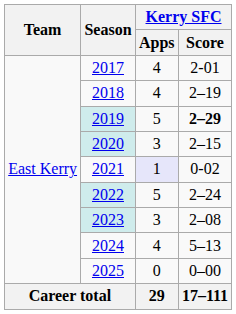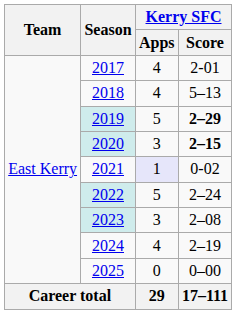 <table class="wikitable" style="text-align:center">
 <tr>
 <th rowspan="2">Team</th>
 <th rowspan="2">Season</th>
 <th colspan="2"><a href='#'>Kerry SFC</a></th>
 </tr>
 <tr>
 <th>Apps</th>
 <th>Score</th>
 </tr>
 <tr>
 <td rowspan="9"><a href='#'>East Kerry</a></td>
 <td><a href='#'>2017</a></td>
 <td>4</td>
 <td>2-01</td>
 </tr>
 <tr>
 <td><a href='#'>2018</a></td>
 <td>4</td>
-<td>2–19</td>
+<td>5–13</td>
 </tr>
 <tr>
 <td style="background:#cfecec;"><a href='#'>2019</a></td>
 <td>5</td>
 <td><strong>2–29</strong></td>
 </tr>
 <tr>
 <td style="background:#cfecec;"><a href='#'>2020</a></td>
 <td>3</td>
-<td>2–15</td>
+<td><strong>2–15</strong></td>
 </tr>
 <tr>
 <td><a href='#'>2021</a></td>
 <td style="background: lavender;">1</td>
 <td>0-02</td>
 </tr>
 <tr>
 <td style="background:#cfecec;"><a href='#'>2022</a></td>
 <td>5</td>
 <td>2–24</td>
 </tr>
 <tr>
 <td style="background:#cfecec;"><a href='#'>2023</a></td>
 <td>3</td>
 <td>2–08</td>
 </tr>
 <tr>
 <td><a href='#'>2024</a></td>
 <td>4</td>
-<td>5–13</td>
+<td>2–19</td>
 </tr>
 <tr>
 <td><a href='#'>2025</a></td>
 <td>0</td>
 <td>0–00</td>
 </tr>
 <tr>
 <th colspan="2">Career total</th>
 <th>29</th>
 <th>17–111</th>
 </tr>
 </table>
